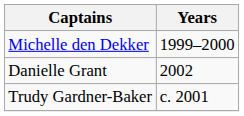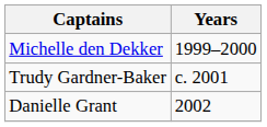 <table class="wikitable collapsible">
 <tr>
 <th>Captains</th>
 <th>Years</th>
 </tr>
 <tr>
 <td><a href='#'>Michelle den Dekker</a></td>
 <td>1999–2000</td>
 </tr>
 <tr>
+<td>Trudy Gardner-Baker</td>
+<td>c. 2001</td>
+</tr>
+<tr>
 <td>Danielle Grant</td>
 <td>2002</td>
 </tr>
 <tr>
-<td>Trudy Gardner-Baker</td>
-<td>c. 2001</td>
-</tr>
-<tr>
 </tr>
 </table>
